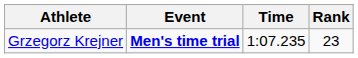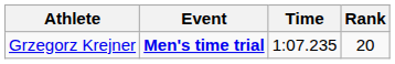 <table class=wikitable style="font-size:90%">
 <tr>
 <th>Athlete</th>
 <th>Event</th>
 <th>Time</th>
 <th>Rank</th>
 </tr>
 <tr align=center>
 <td align=left><a href='#'>Grzegorz Krejner</a></td>
 <td align=left><strong><a href='#'>Men's time trial</a></strong></td>
 <td>1:07.235</td>
-<td>23</td>
+<td>20</td>
 </tr>
 </table>
